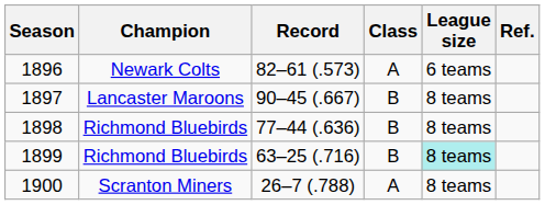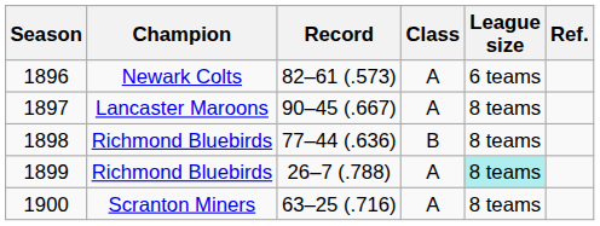 <table class="wikitable" style="text-align:center; font-size: 95%;">
 <tr>
 <th>Season</th>
 <th>Champion</th>
 <th>Record</th>
 <th>Class</th>
 <th>League<br>size</th>
 <th>Ref.</th>
 </tr>
 <tr>
 <td>1896</td>
 <td><a href='#'>Newark Colts</a></td>
 <td>82–61 (.573)</td>
 <td>A</td>
 <td>6 teams</td>
 <td></td>
 </tr>
 <tr>
 <td>1897</td>
 <td><a href='#'>Lancaster Maroons</a></td>
 <td>90–45 (.667)</td>
-<td>B</td>
+<td>A</td>
 <td>8 teams</td>
 <td></td>
 </tr>
 <tr>
 <td>1898</td>
 <td><a href='#'>Richmond Bluebirds</a></td>
 <td>77–44 (.636)</td>
 <td>B</td>
 <td>8 teams</td>
 <td></td>
 </tr>
 <tr>
 <td>1899</td>
 <td><a href='#'>Richmond Bluebirds</a></td>
-<td>63–25 (.716)</td>
-<td>B</td>
+<td>26–7 (.788)</td>
+<td>A</td>
 <td style="background: paleturquoise;">8 teams</td>
 <td></td>
 </tr>
 <tr>
 <td>1900</td>
 <td><a href='#'>Scranton Miners</a></td>
-<td>26–7 (.788)</td>
+<td>63–25 (.716)</td>
 <td>A</td>
 <td>8 teams</td>
 <td></td>
 </tr>
 </table>
